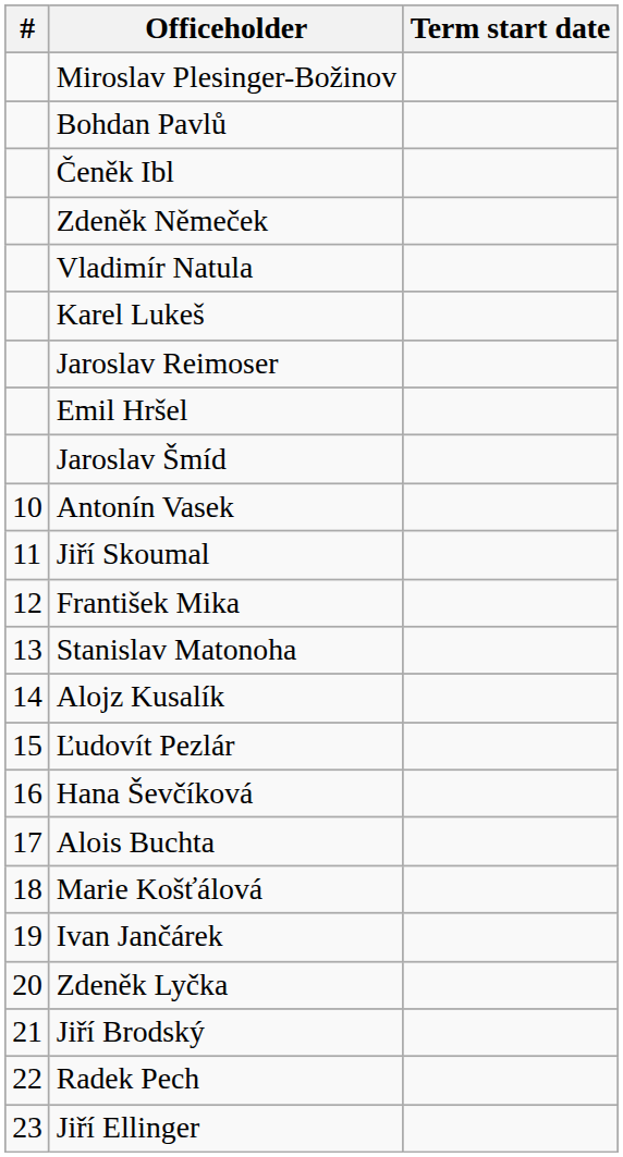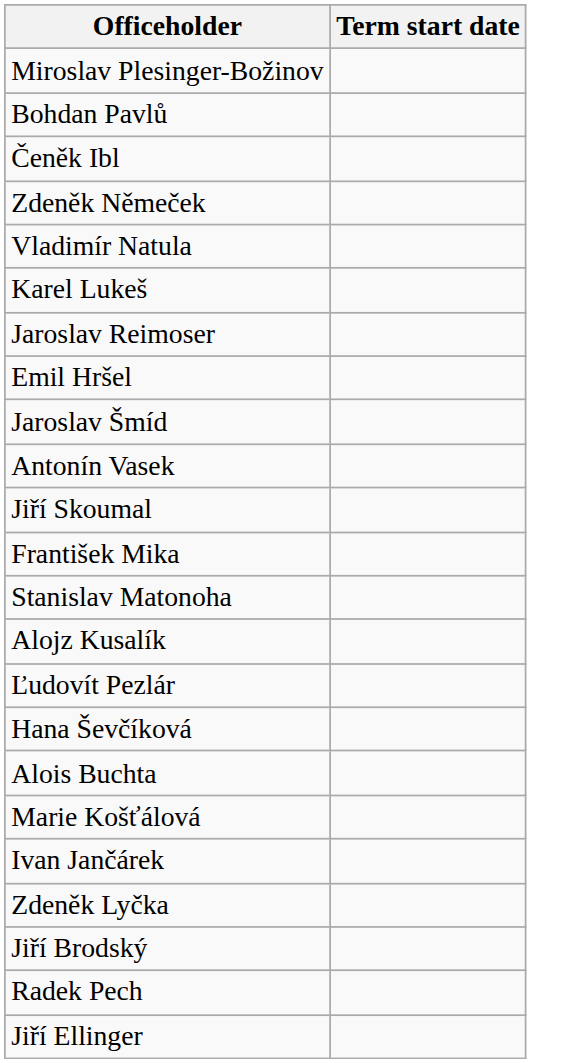 <table class="wikitable sortable">
 <tr>
-<th style="text-align:center;"><strong>#</strong></th>
 <th style="text-align:center;">Officeholder</th>
 <th style="text-align:center;"><strong>Term start date</strong></th>
 </tr>
 <tr>
-<td></td>
 <td>Miroslav Plesinger-Božinov</td>
 <td><br></td>
 </tr>
 <tr>
-<td></td>
 <td>Bohdan Pavlů</td>
 <td></td>
 </tr>
 <tr>
-<td></td>
 <td>Čeněk Ibl</td>
 <td></td>
 </tr>
 <tr>
-<td></td>
 <td>Zdeněk Němeček</td>
 <td></td>
 </tr>
 <tr>
-<td></td>
 <td>Vladimír Natula</td>
 <td></td>
 </tr>
 <tr>
-<td></td>
 <td>Karel Lukeš</td>
 <td></td>
 </tr>
 <tr>
-<td></td>
 <td>Jaroslav Reimoser</td>
 <td></td>
 </tr>
 <tr>
-<td></td>
 <td>Emil Hršel</td>
 <td><br></td>
 </tr>
 <tr>
-<td></td>
 <td>Jaroslav Šmíd</td>
 <td></td>
 </tr>
 <tr>
-<td>10</td>
 <td>Antonín Vasek</td>
 <td></td>
 </tr>
 <tr>
-<td>11</td>
 <td>Jiří Skoumal</td>
 <td></td>
 </tr>
 <tr>
-<td>12</td>
 <td>František Mika</td>
 <td></td>
 </tr>
 <tr>
-<td>13</td>
 <td>Stanislav Matonoha</td>
 <td></td>
 </tr>
 <tr>
-<td>14</td>
 <td>Alojz Kusalík</td>
 <td></td>
 </tr>
 <tr>
-<td>15</td>
 <td>Ľudovít Pezlár</td>
 <td></td>
 </tr>
 <tr>
-<td>16</td>
 <td>Hana Ševčíková</td>
 <td></td>
 </tr>
 <tr>
-<td>17</td>
 <td>Alois Buchta</td>
 <td></td>
 </tr>
 <tr>
-<td>18</td>
 <td>Marie Košťálová</td>
 <td></td>
 </tr>
 <tr>
-<td>19</td>
 <td>Ivan Jančárek</td>
 <td></td>
 </tr>
 <tr>
-<td>20</td>
 <td>Zdeněk Lyčka</td>
 <td></td>
 </tr>
 <tr>
-<td>21</td>
 <td>Jiří Brodský</td>
 <td></td>
 </tr>
 <tr>
-<td>22</td>
 <td>Radek Pech</td>
 <td></td>
 </tr>
 <tr>
-<td>23</td>
 <td>Jiří Ellinger</td>
 <td></td>
 </tr>
 </table>
